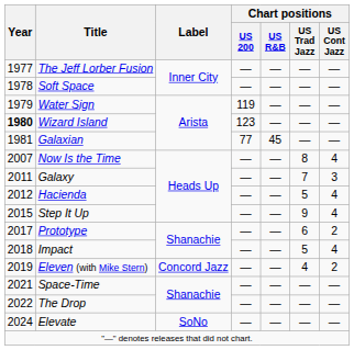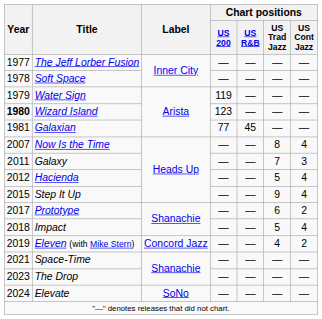 <table class="wikitable" style="text-align:center;">
 <tr>
 <th rowspan="2">Year</th>
 <th rowspan="2">Title</th>
 <th rowspan="2">Label</th>
 <th colspan="5" align="center">Chart positions</th>
 </tr>
 <tr style="font-size:smaller;">
 <th width="35"><a href='#'>US<br>200</a><br></th>
 <th width="35"><a href='#'>US<br>R&B</a><br></th>
 <th width="35">US<br>Trad<br>Jazz<br></th>
 <th width="35">US<br>Cont<br>Jazz<br></th>
 </tr>
 <tr>
 <td>1977</td>
 <td align="left"><em><a href='#'>The Jeff Lorber Fusion</a></em></td>
 <td rowspan="2"><a href='#'>Inner City</a></td>
 <td>—</td>
 <td>—</td>
 <td>—</td>
 <td>—</td>
 </tr>
 <tr>
 <td>1978</td>
 <td align="left"><em><a href='#'>Soft Space</a></em></td>
 <td>—</td>
 <td>—</td>
 <td>—</td>
 <td>—</td>
 </tr>
 <tr>
 <td>1979</td>
 <td align="left"><em><a href='#'>Water Sign</a></em></td>
 <td rowspan="3"><a href='#'>Arista</a></td>
 <td>119</td>
 <td>—</td>
 <td>—</td>
 <td>—</td>
 </tr>
 <tr>
 <td><strong>1980</strong></td>
 <td align="left"><em><a href='#'>Wizard Island</a></em></td>
 <td>123</td>
 <td>—</td>
 <td>—</td>
 <td>—</td>
 </tr>
 <tr>
 <td>1981</td>
 <td align="left"><em><a href='#'>Galaxian</a></em></td>
 <td>77</td>
 <td>45</td>
 <td>—</td>
 <td>—</td>
 </tr>
 <tr>
 <td>2007</td>
 <td align="left"><em><a href='#'>Now Is the Time</a></em></td>
 <td rowspan="4"><a href='#'>Heads Up</a></td>
 <td>—</td>
 <td>—</td>
 <td>8</td>
 <td>4</td>
 </tr>
 <tr>
 <td>2011</td>
 <td align="left"><em>Galaxy</em></td>
 <td>—</td>
 <td>—</td>
 <td>7</td>
 <td>3</td>
 </tr>
 <tr>
 <td>2012</td>
 <td align="left"><em><a href='#'>Hacienda</a></em></td>
 <td>—</td>
 <td>—</td>
 <td>5</td>
 <td>4</td>
 </tr>
 <tr>
 <td>2015</td>
 <td align="left"><em>Step It Up</em></td>
 <td>—</td>
 <td>—</td>
 <td>9</td>
 <td>4</td>
 </tr>
 <tr>
 <td>2017</td>
 <td align="left"><em><a href='#'>Prototype</a></em></td>
 <td rowspan="2"><a href='#'>Shanachie</a></td>
 <td>—</td>
 <td>—</td>
 <td>6</td>
 <td>2</td>
 </tr>
 <tr>
 <td>2018</td>
 <td align="left"><em>Impact</em></td>
 <td>—</td>
 <td>—</td>
 <td>5</td>
 <td>4</td>
 </tr>
 <tr>
 <td>2019</td>
 <td align="left"><em><a href='#'>Eleven</a></em> <small>(with <a href='#'>Mike Stern</a>)</small></td>
 <td><a href='#'>Concord Jazz</a></td>
 <td>—</td>
 <td>—</td>
 <td>4</td>
 <td>2</td>
 </tr>
 <tr>
 <td>2021</td>
 <td align="left"><em>Space-Time</em></td>
 <td rowspan="2"><a href='#'>Shanachie</a></td>
 <td>—</td>
 <td>—</td>
 <td>—</td>
 <td>—</td>
 </tr>
 <tr>
-<td>2022</td>
+<td>2023</td>
 <td align="left"><em>The Drop</em></td>
 <td>—</td>
 <td>—</td>
 <td>—</td>
 <td>—</td>
 </tr>
 <tr>
 <td>2024</td>
 <td align="left"><em>Elevate</em></td>
 <td><a href='#'>SoNo</a></td>
 <td>—</td>
 <td>—</td>
 <td>—</td>
 <td>—</td>
 </tr>
 <tr>
 <td colspan="7" style="text-align:center; font-size:9pt;">"—" denotes releases that did not chart.</td>
 </tr>
 </table>
